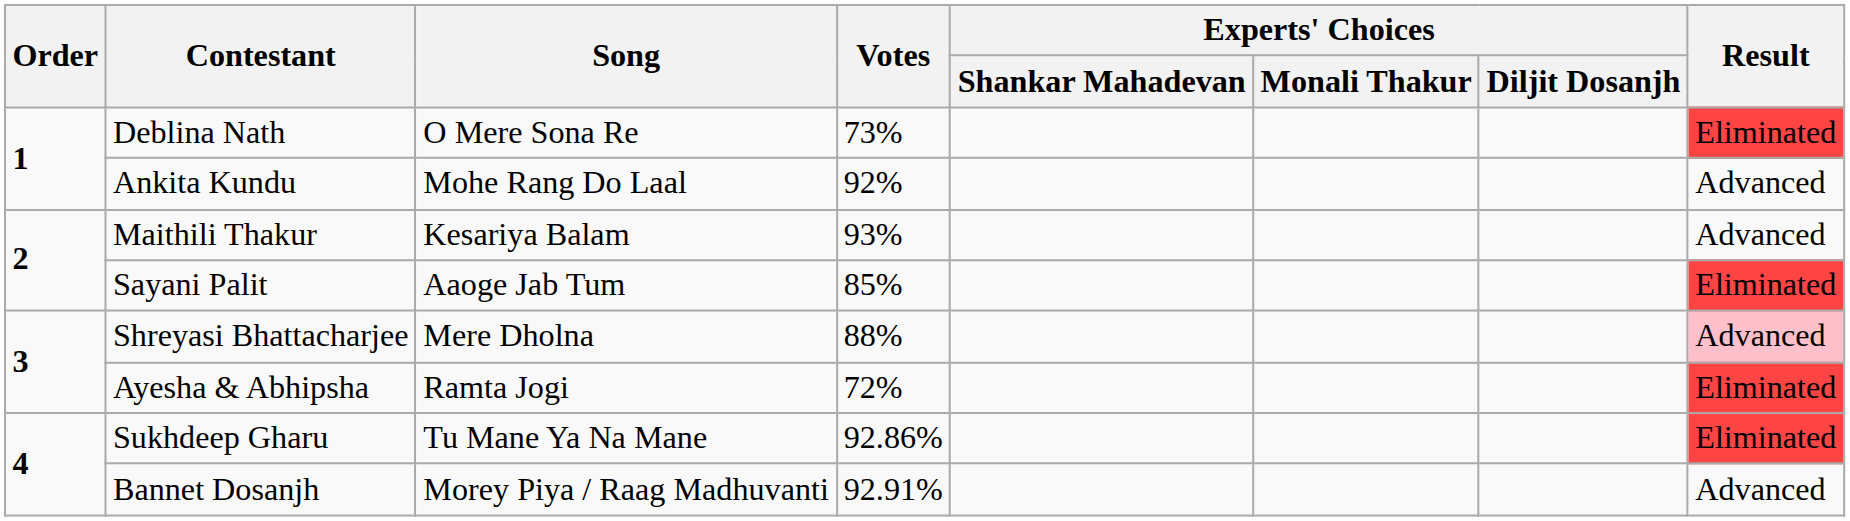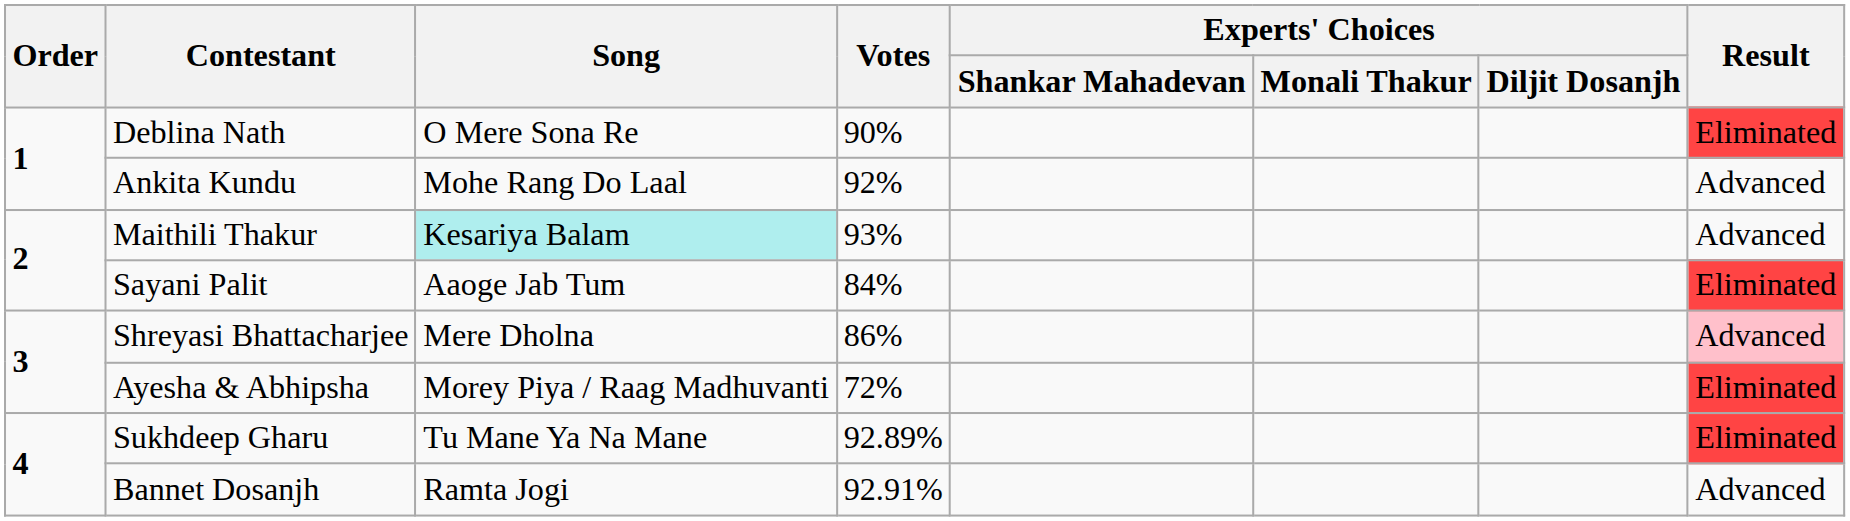 <table class="wikitable sortable mw-collapsible">
 <tr>
 <th rowspan="2">Order</th>
 <th rowspan="2">Contestant</th>
 <th rowspan="2">Song</th>
 <th rowspan="2">Votes</th>
 <th colspan="3">Experts' Choices</th>
 <th rowspan="2">Result</th>
 </tr>
 <tr>
 <th>Shankar Mahadevan</th>
 <th>Monali Thakur</th>
 <th>Diljit Dosanjh</th>
 </tr>
 <tr>
 <td rowspan="2"><strong>1</strong></td>
 <td>Deblina Nath</td>
 <td>O Mere Sona Re</td>
-<td>73%</td>
+<td>90%</td>
 <td></td>
 <td></td>
 <td></td>
 <td bgcolor="#ff4444">Eliminated</td>
 </tr>
 <tr>
 <td>Ankita Kundu</td>
 <td>Mohe Rang Do Laal</td>
 <td>92%</td>
 <td></td>
 <td></td>
 <td></td>
 <td>Advanced</td>
 </tr>
 <tr>
 <td rowspan="2"><strong>2</strong></td>
 <td>Maithili Thakur</td>
-<td>Kesariya Balam</td>
+<td style="background: paleturquoise;">Kesariya Balam</td>
 <td>93%</td>
 <td></td>
 <td></td>
 <td></td>
 <td>Advanced</td>
 </tr>
 <tr>
 <td>Sayani Palit</td>
 <td>Aaoge Jab Tum</td>
-<td>85%</td>
+<td>84%</td>
 <td></td>
 <td></td>
 <td></td>
 <td bgcolor="#ff4444">Eliminated</td>
 </tr>
 <tr>
 <td rowspan="2"><strong>3</strong></td>
 <td>Shreyasi Bhattacharjee</td>
 <td>Mere Dholna</td>
-<td>88%</td>
+<td>86%</td>
 <td></td>
 <td></td>
 <td></td>
 <td style="background: pink;">Advanced</td>
 </tr>
 <tr>
 <td>Ayesha & Abhipsha</td>
-<td>Ramta Jogi</td>
+<td>Morey Piya / Raag Madhuvanti</td>
 <td>72%</td>
 <td></td>
 <td></td>
 <td></td>
 <td bgcolor="#ff4444">Eliminated</td>
 </tr>
 <tr>
 <td rowspan="2"><strong>4</strong></td>
 <td>Sukhdeep Gharu</td>
 <td>Tu Mane Ya Na Mane</td>
-<td>92.86%</td>
+<td>92.89%</td>
 <td></td>
 <td></td>
 <td></td>
 <td bgcolor="#ff4444">Eliminated</td>
 </tr>
 <tr>
 <td>Bannet Dosanjh</td>
-<td>Morey Piya / Raag Madhuvanti</td>
+<td>Ramta Jogi</td>
 <td>92.91%</td>
 <td></td>
 <td></td>
 <td></td>
 <td>Advanced</td>
 </tr>
 </table>
